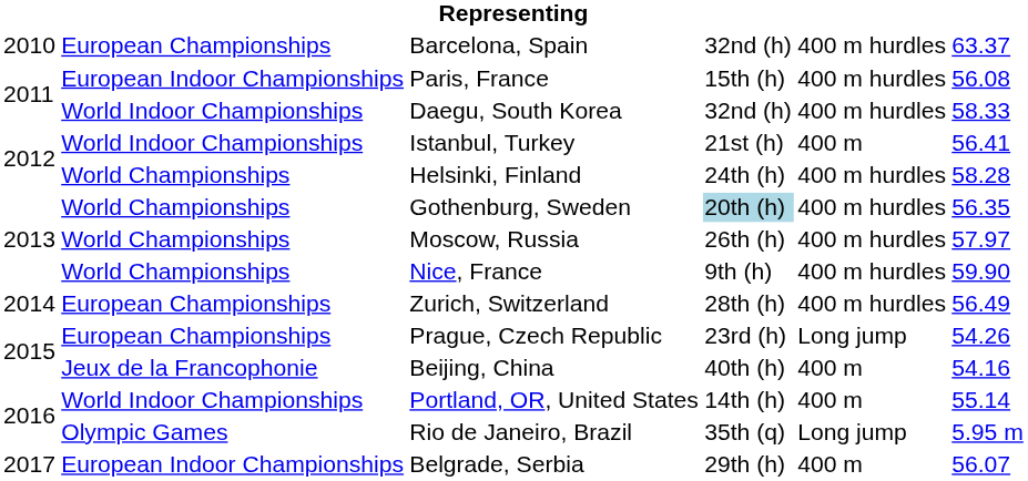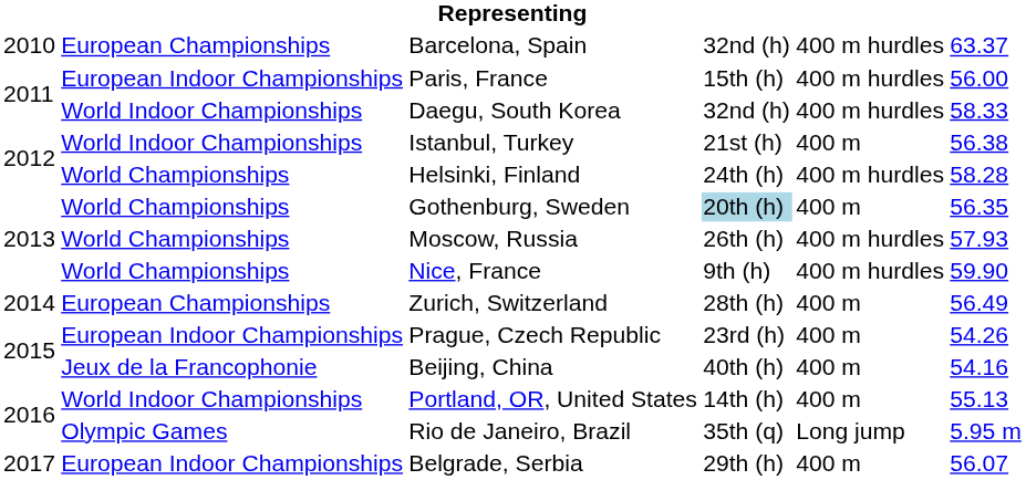 <table>
 <tr>
 <th colspan="6">Representing </th>
 </tr>
 <tr>
 <td>2010</td>
 <td><a href='#'>European Championships</a></td>
 <td>Barcelona, Spain</td>
 <td>32nd (h)</td>
 <td>400 m hurdles</td>
 <td><a href='#'>63.37</a></td>
 </tr>
 <tr>
 <td rowspan=2>2011</td>
 <td><a href='#'>European Indoor Championships</a></td>
 <td>Paris, France</td>
 <td>15th (h)</td>
 <td>400 m hurdles</td>
-<td><a href='#'>56.08</a></td>
+<td><a href='#'>56.00</a></td>
 </tr>
 <tr>
 <td><a href='#'>World Indoor Championships</a></td>
 <td>Daegu, South Korea</td>
 <td>32nd (h)</td>
 <td>400 m hurdles</td>
 <td><a href='#'>58.33</a></td>
 </tr>
 <tr>
 <td rowspan=2>2012</td>
 <td><a href='#'>World Indoor Championships</a></td>
 <td>Istanbul, Turkey</td>
 <td>21st (h)</td>
 <td>400 m</td>
-<td><a href='#'>56.41</a></td>
+<td><a href='#'>56.38</a></td>
 </tr>
 <tr>
 <td><a href='#'>World Championships</a></td>
 <td>Helsinki, Finland</td>
 <td>24th (h)</td>
 <td>400 m hurdles</td>
 <td><a href='#'>58.28</a></td>
 </tr>
 <tr>
 <td rowspan=3>2013</td>
 <td><a href='#'>World Championships</a></td>
 <td>Gothenburg, Sweden</td>
 <td style="background: lightblue;">20th (h)</td>
-<td>400 m hurdles</td>
+<td>400 m</td>
 <td><a href='#'>56.35</a></td>
 </tr>
 <tr>
 <td><a href='#'>World Championships</a></td>
 <td>Moscow, Russia</td>
 <td>26th (h)</td>
 <td>400 m hurdles</td>
-<td><a href='#'>57.97</a></td>
+<td><a href='#'>57.93</a></td>
 </tr>
 <tr>
 <td><a href='#'>World Championships</a></td>
 <td><a href='#'>Nice</a>, France</td>
 <td>9th (h)</td>
 <td>400 m hurdles</td>
 <td><a href='#'>59.90</a></td>
 </tr>
 <tr>
 <td>2014</td>
 <td><a href='#'>European Championships</a></td>
 <td>Zurich, Switzerland</td>
 <td>28th (h)</td>
-<td>400 m hurdles</td>
+<td>400 m</td>
 <td><a href='#'>56.49</a></td>
 </tr>
 <tr>
 <td rowspan=2>2015</td>
-<td><a href='#'>European Championships</a></td>
+<td><a href='#'>European Indoor Championships</a></td>
 <td>Prague, Czech Republic</td>
 <td>23rd (h)</td>
-<td>Long jump</td>
+<td>400 m</td>
 <td><a href='#'>54.26</a></td>
 </tr>
 <tr>
 <td><a href='#'>Jeux de la Francophonie</a></td>
 <td>Beijing, China</td>
 <td>40th (h)</td>
 <td>400 m</td>
 <td><a href='#'>54.16</a></td>
 </tr>
 <tr>
 <td rowspan=2>2016</td>
 <td><a href='#'>World Indoor Championships</a></td>
 <td><a href='#'>Portland, OR</a>, United States</td>
 <td>14th (h)</td>
 <td>400 m</td>
-<td><a href='#'>55.14</a></td>
+<td><a href='#'>55.13</a></td>
 </tr>
 <tr>
 <td><a href='#'>Olympic Games</a></td>
 <td>Rio de Janeiro, Brazil</td>
 <td>35th (q)</td>
 <td>Long jump</td>
 <td><a href='#'>5.95 m</a></td>
 </tr>
 <tr>
 <td>2017</td>
 <td><a href='#'>European Indoor Championships</a></td>
 <td>Belgrade, Serbia</td>
 <td>29th (h)</td>
 <td>400 m</td>
 <td><a href='#'>56.07</a></td>
 </tr>
 </table>
